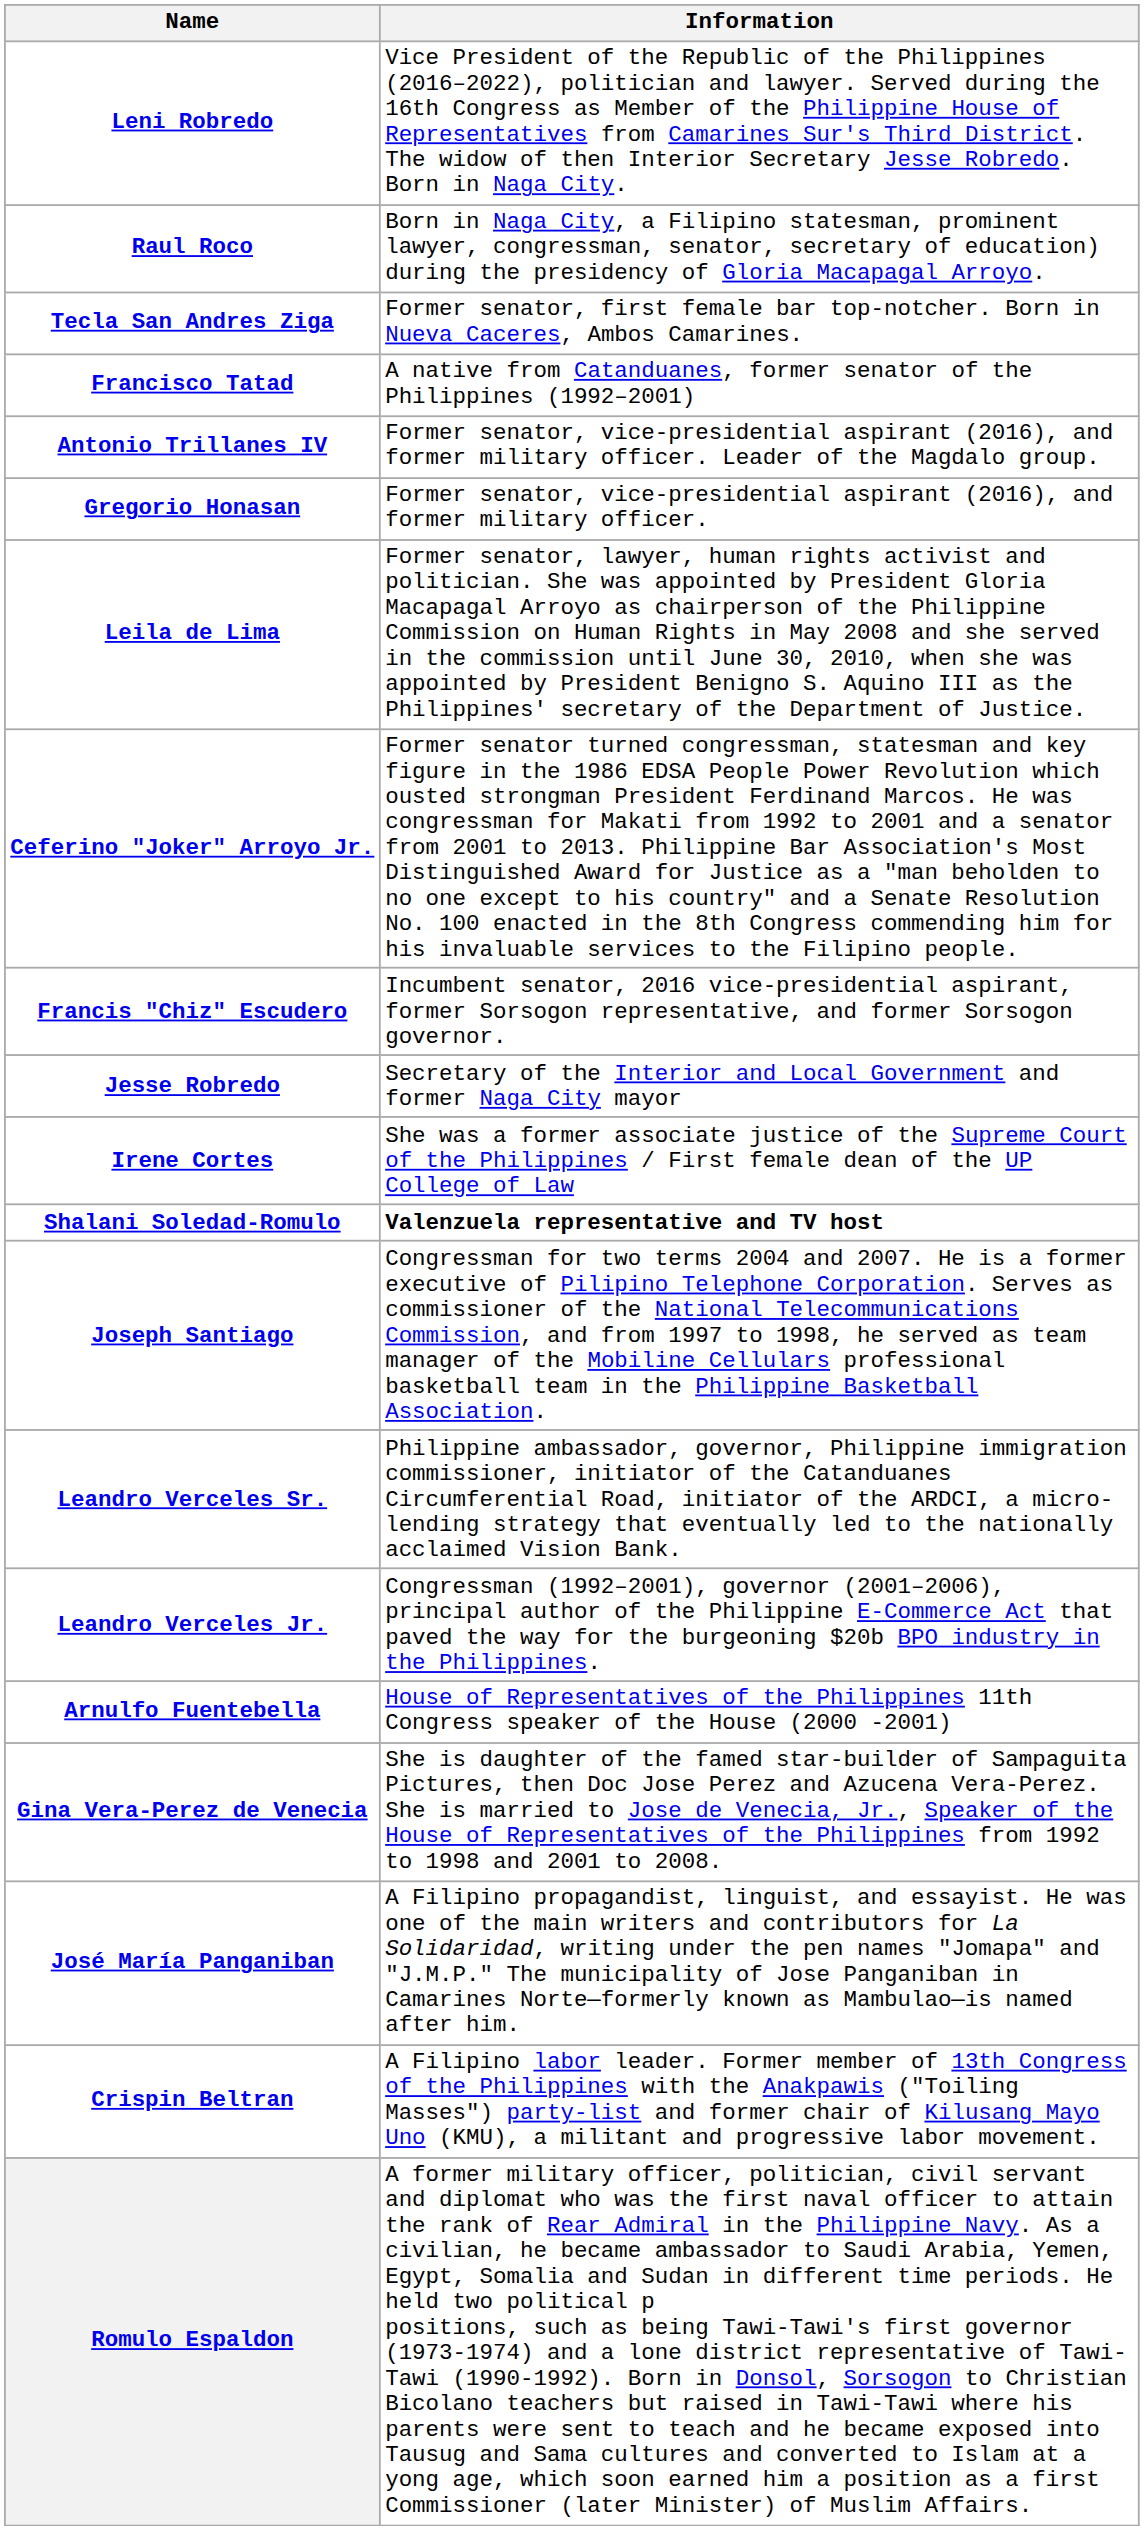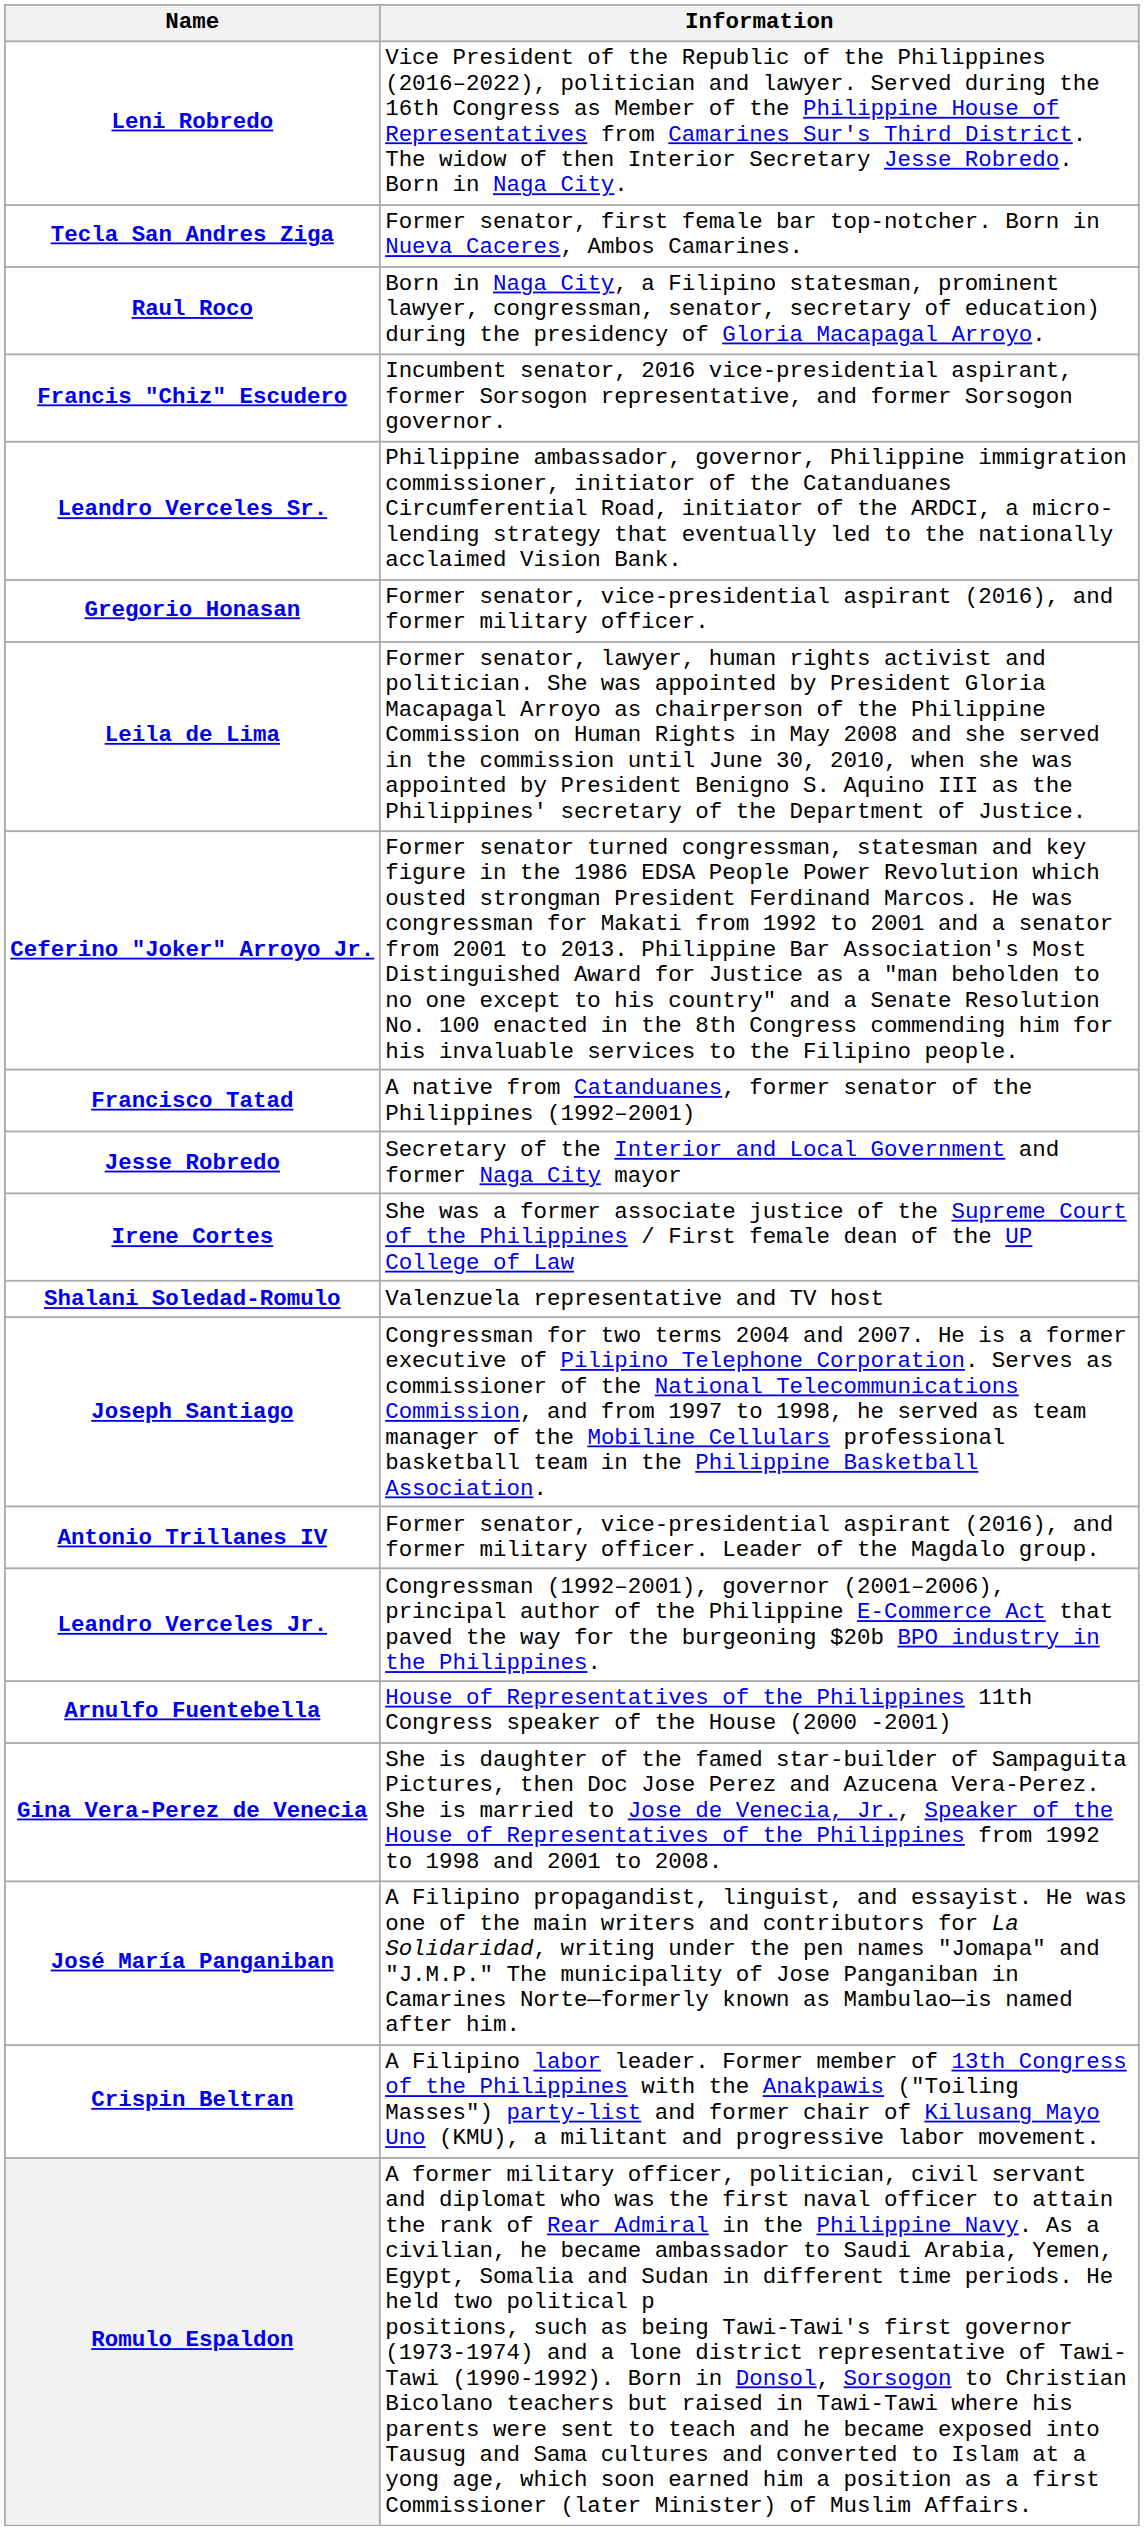 <table class="wikitable collapsible collapsed" style="font-size:95%;background-color:white;width:100%;">
 <tr>
 <th scope="col">Name</th>
 <th scope="col">Information</th>
 </tr>
 <tr>
 <th scope="row" style="background-color:initial;white-space:nowrap;"><a href='#'>Leni Robredo</a></th>
 <td>Vice President of the Republic of the Philippines (2016–2022), politician and lawyer. Served during the 16th Congress as Member of the <a href='#'>Philippine House of Representatives</a> from <a href='#'>Camarines Sur's Third District</a>. The widow of then Interior Secretary <a href='#'>Jesse Robredo</a>. Born in <a href='#'>Naga City</a>.</td>
 </tr>
 <tr>
+<th scope="row" style="background-color:initial;white-space:nowrap;"><a href='#'>Tecla San Andres Ziga</a></th>
+<td>Former senator, first female bar top-notcher. Born in <a href='#'>Nueva Caceres</a>, Ambos Camarines.</td>
+</tr>
+<tr>
 <th scope="row" style="background-color:initial;white-space:nowrap;"><a href='#'>Raul Roco</a></th>
 <td>Born in <a href='#'>Naga City</a>, a Filipino statesman, prominent lawyer, congressman, senator, secretary of education) during the presidency of <a href='#'>Gloria Macapagal Arroyo</a>.</td>
 </tr>
 <tr>
-<th scope="row" style="background-color:initial;white-space:nowrap;"><a href='#'>Tecla San Andres Ziga</a></th>
-<td>Former senator, first female bar top-notcher. Born in <a href='#'>Nueva Caceres</a>, Ambos Camarines.</td>
+<th scope="row" style="background-color:initial;white-space:nowrap;"><a href='#'>Francis "Chiz" Escudero</a></th>
+<td>Incumbent senator, 2016 vice-presidential aspirant, former Sorsogon representative, and former Sorsogon governor.</td>
 </tr>
 <tr>
-<th scope="row" style="background-color:initial;white-space:nowrap;"><a href='#'>Francisco Tatad</a></th>
-<td>A native from <a href='#'>Catanduanes</a>, former senator of the Philippines (1992–2001)</td>
-</tr>
-<tr>
-<th scope="row" style="background-color:initial;white-space:nowrap;"><a href='#'>Antonio Trillanes IV</a></th>
-<td>Former senator, vice-presidential aspirant (2016), and former military officer. Leader of the Magdalo group.</td>
+<th scope="row" style="background-color:initial;white-space:nowrap;"><a href='#'>Leandro Verceles Sr.</a></th>
+<td>Philippine ambassador, governor, Philippine immigration commissioner, initiator of the Catanduanes Circumferential Road, initiator of the ARDCI, a micro-lending strategy that eventually led to the nationally acclaimed Vision Bank.</td>
 </tr>
 <tr>
 <th scope="row" style="background-color:initial;white-space:nowrap;"><a href='#'>Gregorio Honasan</a></th>
 <td>Former senator, vice-presidential aspirant (2016), and former military officer.</td>
 </tr>
 <tr>
 <th scope="row" style="background-color:initial;white-space:nowrap;"><a href='#'>Leila de Lima</a></th>
 <td>Former senator, lawyer, human rights activist and politician. She was appointed by President Gloria Macapagal Arroyo as chairperson of the Philippine Commission on Human Rights in May 2008 and she served in the commission until June 30, 2010, when she was appointed by President Benigno S. Aquino III as the Philippines' secretary of the Department of Justice.</td>
 </tr>
 <tr>
 <th scope="row" style="background-color:initial;white-space:nowrap;"><a href='#'>Ceferino "Joker" Arroyo Jr.</a></th>
 <td>Former senator turned congressman, statesman and key figure in the 1986 EDSA People Power Revolution which ousted strongman President Ferdinand Marcos. He was congressman for Makati from 1992 to 2001 and a senator from 2001 to 2013. Philippine Bar Association's Most Distinguished Award for Justice as a "man beholden to no one except to his country" and a Senate Resolution No. 100 enacted in the 8th Congress commending him for his invaluable services to the Filipino people.</td>
 </tr>
 <tr>
-<th scope="row" style="background-color:initial;white-space:nowrap;"><a href='#'>Francis "Chiz" Escudero</a></th>
-<td>Incumbent senator, 2016 vice-presidential aspirant, former Sorsogon representative, and former Sorsogon governor.</td>
+<th scope="row" style="background-color:initial;white-space:nowrap;"><a href='#'>Francisco Tatad</a></th>
+<td>A native from <a href='#'>Catanduanes</a>, former senator of the Philippines (1992–2001)</td>
 </tr>
 <tr>
 <th scope="row" style="background-color:initial;white-space:nowrap;"><a href='#'>Jesse Robredo</a></th>
 <td>Secretary of the <a href='#'>Interior and Local Government</a> and former <a href='#'>Naga City</a> mayor</td>
 </tr>
 <tr>
 <th scope="row" style="background-color:initial;white-space:nowrap;"><a href='#'>Irene Cortes</a></th>
 <td>She was a former associate justice of the <a href='#'>Supreme Court of the Philippines</a> / First female dean of the <a href='#'>UP College of Law</a></td>
 </tr>
 <tr>
 <th scope="row" style="background-color:initial;white-space:nowrap;"><a href='#'>Shalani Soledad-Romulo</a></th>
-<td><strong>Valenzuela representative and TV host</strong></td>
+<td>Valenzuela representative and TV host</td>
 </tr>
 <tr>
 <th scope="row" style="background-color:initial;white-space:nowrap;"><a href='#'>Joseph Santiago</a></th>
 <td>Congressman for two terms 2004 and 2007. He is a former executive of <a href='#'>Pilipino Telephone Corporation</a>. Serves as commissioner of the <a href='#'>National Telecommunications Commission</a>, and from 1997 to 1998, he served as team manager of the <a href='#'>Mobiline Cellulars</a> professional basketball team in the <a href='#'>Philippine Basketball Association</a>.</td>
 </tr>
 <tr>
-<th scope="row" style="background-color:initial;white-space:nowrap;"><a href='#'>Leandro Verceles Sr.</a></th>
-<td>Philippine ambassador, governor, Philippine immigration commissioner, initiator of the Catanduanes Circumferential Road, initiator of the ARDCI, a micro-lending strategy that eventually led to the nationally acclaimed Vision Bank.</td>
+<th scope="row" style="background-color:initial;white-space:nowrap;"><a href='#'>Antonio Trillanes IV</a></th>
+<td>Former senator, vice-presidential aspirant (2016), and former military officer. Leader of the Magdalo group.</td>
 </tr>
 <tr>
 <th scope="row" style="background-color:initial;white-space:nowrap;"><a href='#'>Leandro Verceles Jr.</a></th>
 <td>Congressman (1992–2001), governor (2001–2006), principal author of the Philippine <a href='#'>E-Commerce Act</a> that paved the way for the burgeoning $20b <a href='#'>BPO industry in the Philippines</a>.</td>
 </tr>
 <tr>
 <th scope="row" style="background-color:initial;white-space:nowrap;"><a href='#'>Arnulfo Fuentebella</a></th>
 <td><a href='#'>House of Representatives of the Philippines</a> 11th Congress speaker of the House (2000 -2001)</td>
 </tr>
 <tr>
 <th scope="row" style="background-color:initial;white-space:nowrap;"><a href='#'>Gina Vera-Perez de Venecia</a></th>
 <td>She is daughter of the famed star-builder of Sampaguita Pictures, then Doc Jose Perez and Azucena Vera-Perez. She is married to <a href='#'>Jose de Venecia, Jr.</a>, <a href='#'>Speaker of the House of Representatives of the Philippines</a> from 1992 to 1998 and 2001 to 2008.</td>
 </tr>
 <tr>
 <th scope="row" style="background-color:initial;white-space:nowrap;"><a href='#'>José María Panganiban</a></th>
 <td>A Filipino propagandist, linguist, and essayist. He was one of the main writers and contributors for <em>La Solidaridad</em>, writing under the pen names "Jomapa" and "J.M.P." The municipality of Jose Panganiban in Camarines Norte—formerly known as Mambulao—is named after him.</td>
 </tr>
 <tr>
 <th scope="row" style="background-color:initial;white-space:nowrap;"><a href='#'>Crispin Beltran</a></th>
 <td>A Filipino <a href='#'>labor</a> leader. Former member of <a href='#'>13th Congress of the Philippines</a> with the <a href='#'>Anakpawis</a> ("Toiling Masses") <a href='#'>party-list</a> and former chair of <a href='#'>Kilusang Mayo Uno</a> (KMU), a militant and progressive labor movement.</td>
 </tr>
 <tr>
 <th><a href='#'>Romulo Espaldon</a></th>
 <td>A former military officer, politician, civil servant and diplomat who was the first naval officer to attain the rank of <a href='#'>Rear Admiral</a> in the <a href='#'>Philippine Navy</a>. As a civilian, he became ambassador to Saudi Arabia, Yemen, Egypt, Somalia and Sudan in different time periods. He held two political p<br>positions, such as being Tawi-Tawi's first governor (1973-1974) and a lone district representative of Tawi-Tawi (1990-1992). Born in <a href='#'>Donsol</a>, <a href='#'>Sorsogon</a> to Christian Bicolano teachers but raised in Tawi-Tawi where his parents were sent to teach and he became exposed into Tausug and Sama cultures and converted to Islam at a yong age, which soon earned him a position as a first Commissioner (later Minister) of Muslim Affairs.</td>
 </tr>
 </table>
